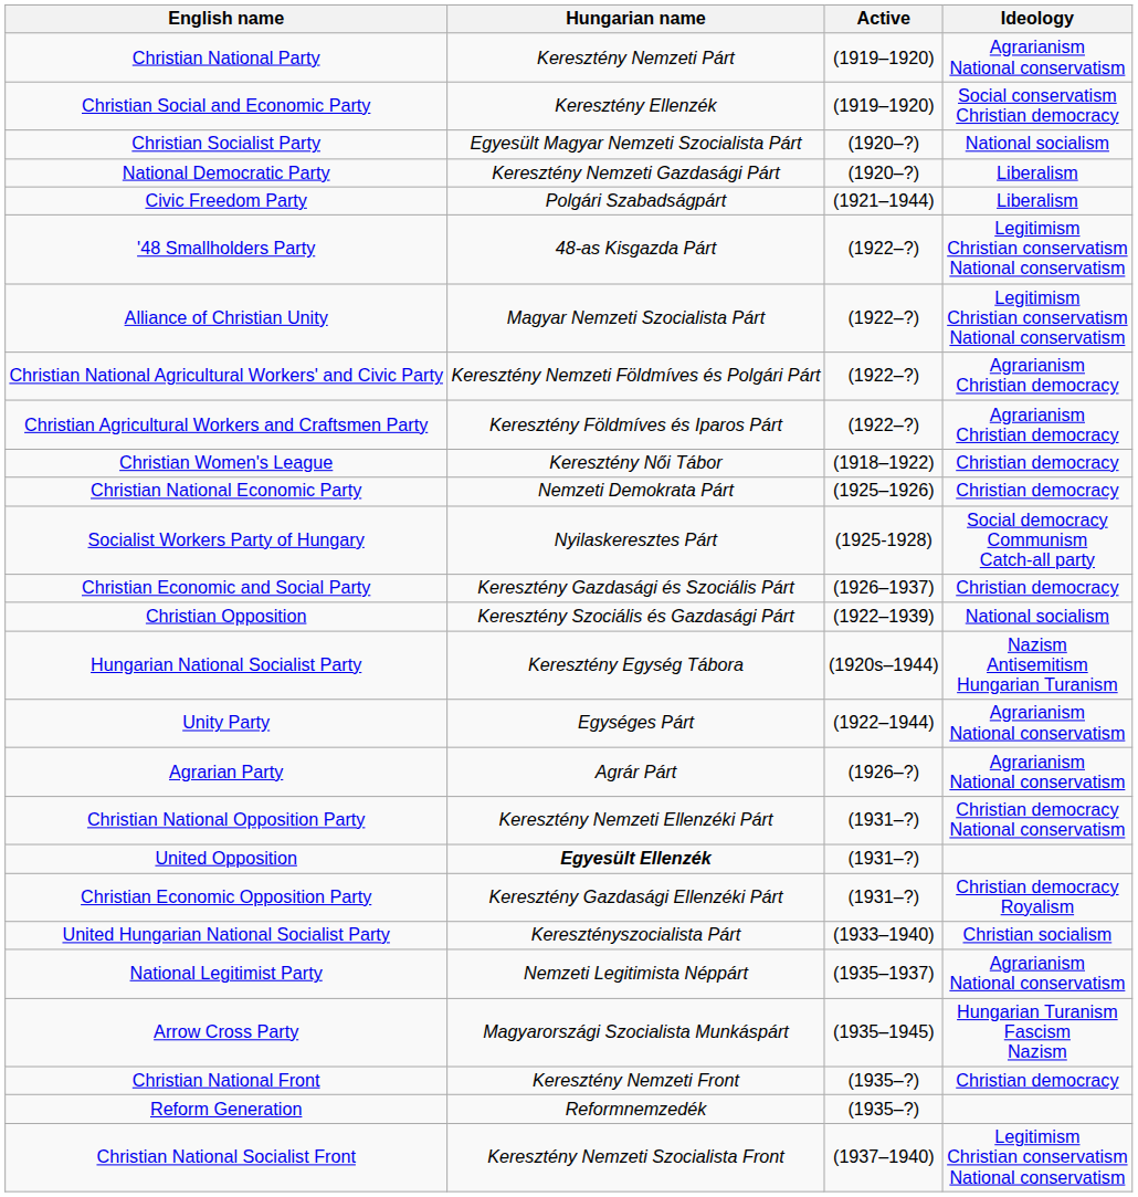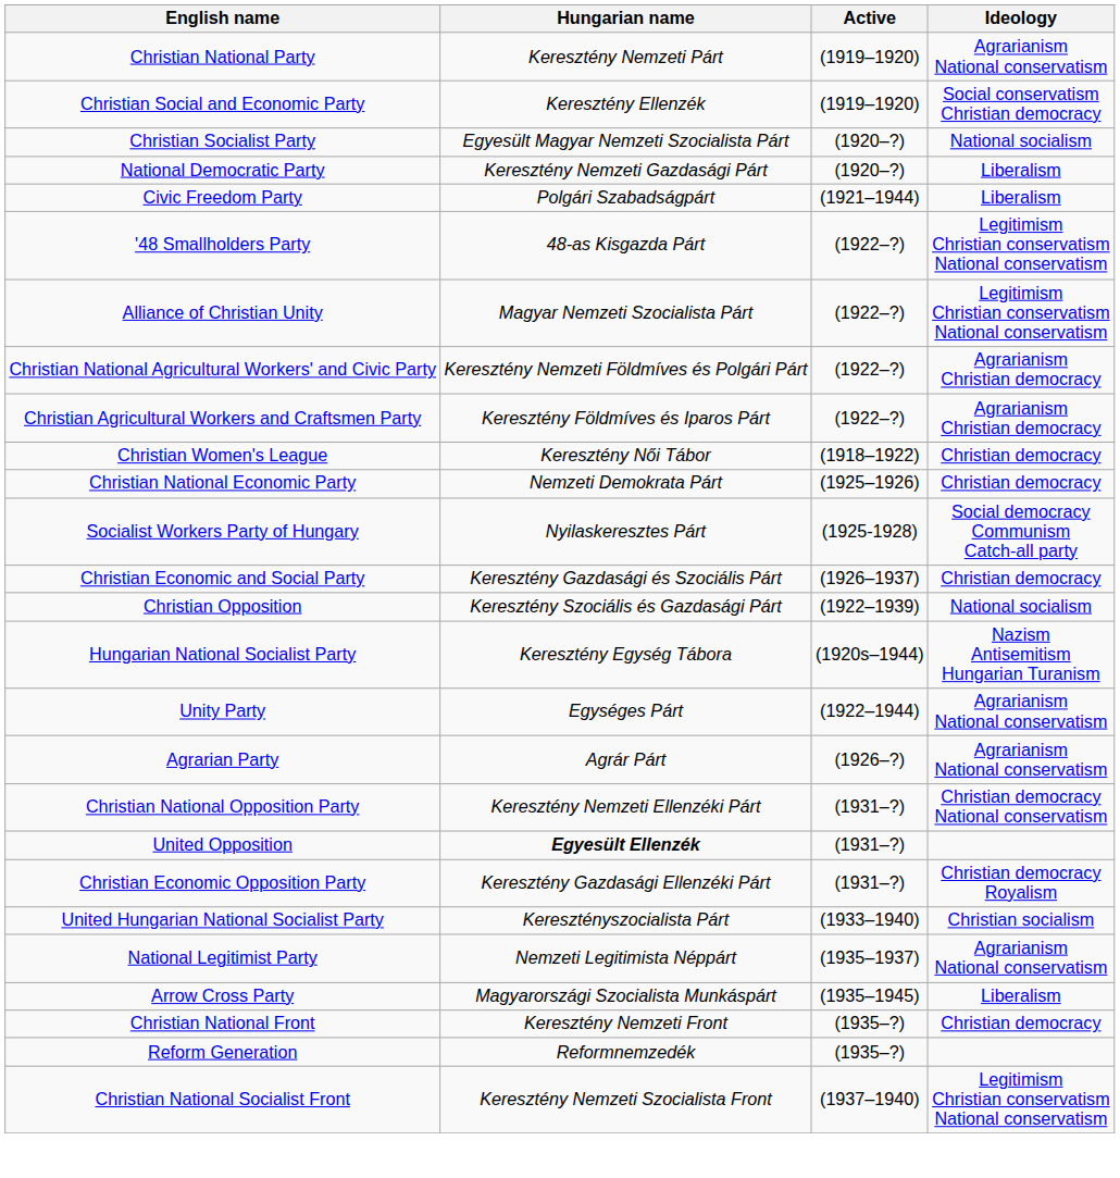 <table class="wikitable sortable" style="margin:0 0 0.5em 1em; text-align:center;">
 <tr>
 <th>English name</th>
 <th>Hungarian name</th>
 <th>Active</th>
 <th>Ideology</th>
 </tr>
 <tr>
 <td><a href='#'>Christian National Party</a></td>
 <td><em>Keresztény Nemzeti Párt</em></td>
 <td>(1919–1920)</td>
 <td><a href='#'>Agrarianism</a><br><a href='#'>National conservatism</a></td>
 </tr>
 <tr>
 <td><a href='#'>Christian Social and Economic Party</a></td>
 <td><em>Keresztény Ellenzék</em></td>
 <td>(1919–1920)</td>
 <td><a href='#'>Social conservatism</a><br><a href='#'>Christian democracy</a></td>
 </tr>
 <tr>
 <td><a href='#'>Christian Socialist Party</a></td>
 <td><em>Egyesült Magyar Nemzeti Szocialista Párt</em></td>
 <td>(1920–?)</td>
 <td><a href='#'>National socialism</a></td>
 </tr>
 <tr>
 <td><a href='#'>National Democratic Party</a></td>
 <td><em>Keresztény Nemzeti Gazdasági Párt</em></td>
 <td>(1920–?)</td>
 <td><a href='#'>Liberalism</a></td>
 </tr>
 <tr>
 <td><a href='#'>Civic Freedom Party</a></td>
 <td><em>Polgári Szabadságpárt</em></td>
 <td>(1921–1944)</td>
 <td><a href='#'>Liberalism</a></td>
 </tr>
 <tr>
 <td><a href='#'>'48 Smallholders Party</a></td>
 <td><em>48-as Kisgazda Párt</em></td>
 <td>(1922–?)</td>
 <td><a href='#'>Legitimism</a><br><a href='#'>Christian conservatism</a><br><a href='#'>National conservatism</a></td>
 </tr>
 <tr>
 <td><a href='#'>Alliance of Christian Unity</a></td>
 <td><em>Magyar Nemzeti Szocialista Párt</em></td>
 <td>(1922–?)</td>
 <td><a href='#'>Legitimism</a><br><a href='#'>Christian conservatism</a><br><a href='#'>National conservatism</a></td>
 </tr>
 <tr>
 <td><a href='#'>Christian National Agricultural Workers' and Civic Party</a></td>
 <td><em>Keresztény Nemzeti Földmíves és Polgári Párt</em></td>
 <td>(1922–?)</td>
 <td><a href='#'>Agrarianism</a><br><a href='#'>Christian democracy</a></td>
 </tr>
 <tr>
 <td><a href='#'>Christian Agricultural Workers and Craftsmen Party</a></td>
 <td><em>Keresztény Földmíves és Iparos Párt</em></td>
 <td>(1922–?)</td>
 <td><a href='#'>Agrarianism</a><br><a href='#'>Christian democracy</a></td>
 </tr>
 <tr>
 <td><a href='#'>Christian Women's League</a></td>
 <td><em>Keresztény Női Tábor</em></td>
 <td>(1918–1922)</td>
 <td><a href='#'>Christian democracy</a></td>
 </tr>
 <tr>
 <td><a href='#'>Christian National Economic Party</a></td>
 <td><em>Nemzeti Demokrata Párt</em></td>
 <td>(1925–1926)</td>
 <td><a href='#'>Christian democracy</a></td>
 </tr>
 <tr>
 <td><a href='#'>Socialist Workers Party of Hungary</a></td>
 <td><em>Nyilaskeresztes Párt</em></td>
 <td>(1925-1928)</td>
 <td><a href='#'>Social democracy</a><br><a href='#'>Communism</a><br><a href='#'>Catch-all party</a></td>
 </tr>
 <tr>
 <td><a href='#'>Christian Economic and Social Party</a></td>
 <td><em>Keresztény Gazdasági és Szociális Párt</em></td>
 <td>(1926–1937)</td>
 <td><a href='#'>Christian democracy</a></td>
 </tr>
 <tr>
 <td><a href='#'>Christian Opposition</a></td>
 <td><em>Keresztény Szociális és Gazdasági Párt</em></td>
 <td>(1922–1939)</td>
 <td><a href='#'>National socialism</a></td>
 </tr>
 <tr>
 <td><a href='#'>Hungarian National Socialist Party</a></td>
 <td><em>Keresztény Egység Tábora</em></td>
 <td>(1920s–1944)</td>
 <td><a href='#'>Nazism</a><br><a href='#'>Antisemitism</a><br><a href='#'>Hungarian Turanism</a></td>
 </tr>
 <tr>
 <td><a href='#'>Unity Party</a></td>
 <td><em>Egységes Párt</em></td>
 <td>(1922–1944)</td>
 <td><a href='#'>Agrarianism</a><br><a href='#'>National conservatism</a></td>
 </tr>
 <tr>
 <td><a href='#'>Agrarian Party</a></td>
 <td><em>Agrár Párt</em></td>
 <td>(1926–?)</td>
 <td><a href='#'>Agrarianism</a><br><a href='#'>National conservatism</a></td>
 </tr>
 <tr>
 <td><a href='#'>Christian National Opposition Party</a></td>
 <td><em>Keresztény Nemzeti Ellenzéki Párt</em></td>
 <td>(1931–?)</td>
 <td><a href='#'>Christian democracy</a><br><a href='#'>National conservatism</a></td>
 </tr>
 <tr>
 <td><a href='#'>United Opposition</a></td>
 <td><strong><em>Egyesült Ellenzék</em></strong></td>
 <td>(1931–?)</td>
 <td></td>
 </tr>
 <tr>
 <td><a href='#'>Christian Economic Opposition Party</a></td>
 <td><em>Keresztény Gazdasági Ellenzéki Párt</em></td>
 <td>(1931–?)</td>
 <td><a href='#'>Christian democracy</a><br><a href='#'>Royalism</a></td>
 </tr>
 <tr>
 <td><a href='#'>United Hungarian National Socialist Party</a></td>
 <td><em>Keresztényszocialista Párt</em></td>
 <td>(1933–1940)</td>
 <td><a href='#'>Christian socialism</a></td>
 </tr>
 <tr>
 <td><a href='#'>National Legitimist Party</a></td>
 <td><em>Nemzeti Legitimista Néppárt</em></td>
 <td>(1935–1937)</td>
 <td><a href='#'>Agrarianism</a><br><a href='#'>National conservatism</a></td>
 </tr>
 <tr>
 <td><a href='#'>Arrow Cross Party</a></td>
 <td><em>Magyarországi Szocialista Munkáspárt</em></td>
 <td>(1935–1945)</td>
-<td><a href='#'>Hungarian Turanism</a><br><a href='#'>Fascism</a><br><a href='#'>Nazism</a></td>
+<td><a href='#'>Liberalism</a></td>
 </tr>
 <tr>
 <td><a href='#'>Christian National Front</a></td>
 <td><em>Keresztény Nemzeti Front</em></td>
 <td>(1935–?)</td>
 <td><a href='#'>Christian democracy</a></td>
 </tr>
 <tr>
 <td><a href='#'>Reform Generation</a></td>
 <td><em>Reformnemzedék</em></td>
 <td>(1935–?)</td>
 <td></td>
 </tr>
 <tr>
 <td><a href='#'>Christian National Socialist Front</a></td>
 <td><em>Keresztény Nemzeti Szocialista Front</em></td>
 <td>(1937–1940)</td>
 <td><a href='#'>Legitimism</a><br><a href='#'>Christian conservatism</a><br><a href='#'>National conservatism</a></td>
 </tr>
 </table>
